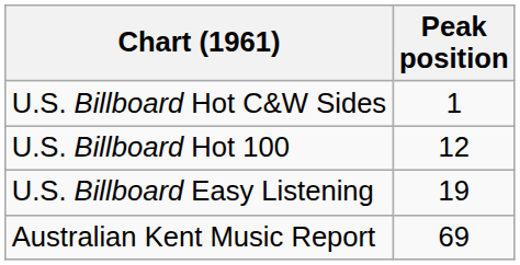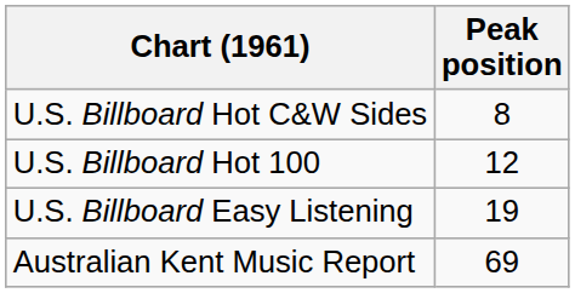 <table class="wikitable sortable">
 <tr>
 <th align="left">Chart (1961)</th>
 <th align="center">Peak<br>position</th>
 </tr>
 <tr>
 <td align="left">U.S. <em>Billboard</em> Hot C&W Sides</td>
-<td align="center">1</td>
+<td align="center">8</td>
 </tr>
 <tr>
 <td align="left">U.S. <em>Billboard</em> Hot 100</td>
 <td align="center">12</td>
 </tr>
 <tr>
 <td align="left">U.S. <em>Billboard</em> Easy Listening</td>
 <td align="center">19</td>
 </tr>
 <tr>
 <td align="left">Australian Kent Music Report</td>
 <td align="center">69</td>
 </tr>
 </table>
